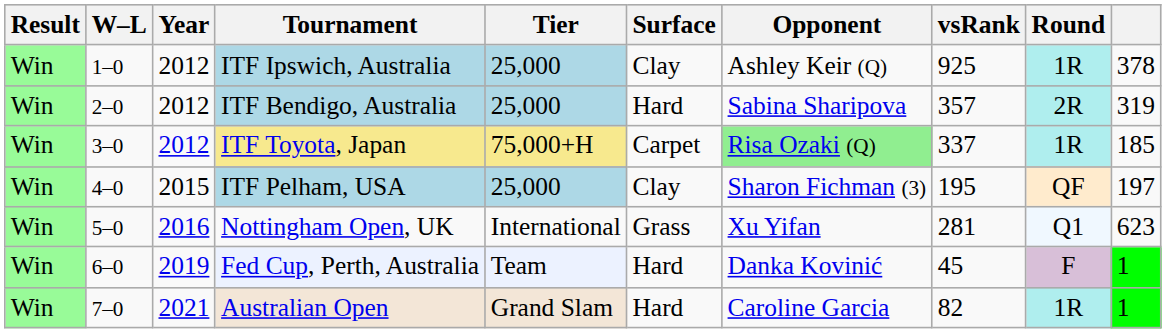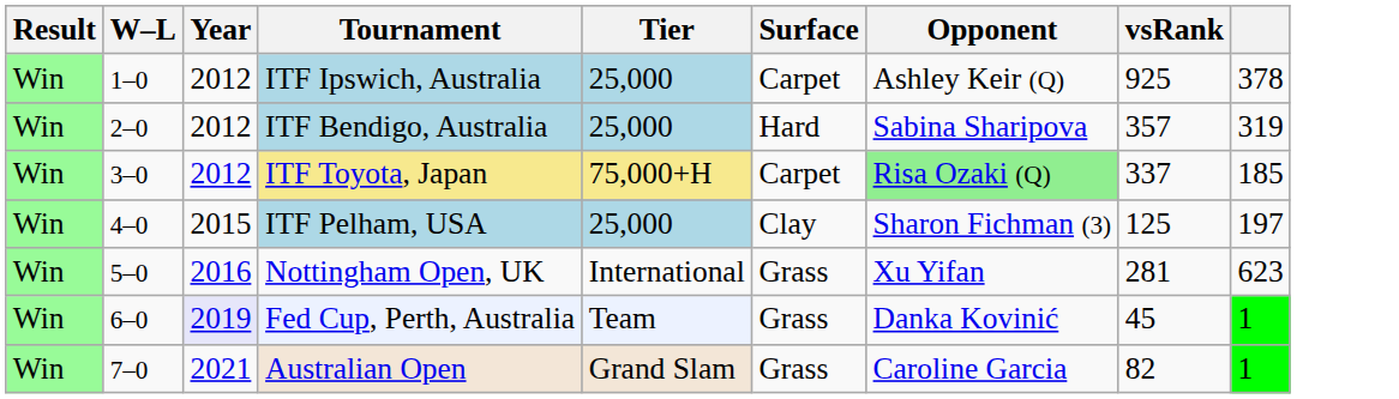 <table class="sortable wikitable">
 <tr>
 <th>Result</th>
 <th class="unsortable">W–L</th>
 <th>Year</th>
 <th>Tournament</th>
 <th>Tier</th>
 <th>Surface</th>
 <th>Opponent</th>
 <th>vsRank</th>
-<th>Round</th>
 <th></th>
 </tr>
 <tr>
 <td bgcolor=#98FB98>Win</td>
 <td><small>1–0</small></td>
 <td>2012</td>
 <td bgcolor=lightblue>ITF Ipswich, Australia</td>
 <td bgcolor=lightblue>25,000</td>
-<td>Clay</td>
+<td>Carpet</td>
 <td> Ashley Keir <small>(Q)</small></td>
 <td>925</td>
-<td align="center" bgcolor="#afeeee">1R</td>
 <td>378</td>
 </tr>
 <tr>
 <td bgcolor=#98FB98>Win</td>
 <td><small>2–0</small></td>
 <td>2012</td>
 <td bgcolor=lightblue>ITF Bendigo, Australia</td>
 <td bgcolor=lightblue>25,000</td>
 <td>Hard</td>
 <td> <a href='#'>Sabina Sharipova</a></td>
 <td>357</td>
-<td align="center" bgcolor="#afeeee">2R</td>
 <td>319</td>
 </tr>
 <tr>
 <td bgcolor=#98FB98>Win</td>
 <td><small>3–0</small></td>
 <td><a href='#'>2012</a></td>
 <td bgcolor=#f7e98e><a href='#'>ITF Toyota</a>, Japan</td>
 <td bgcolor=#f7e98e>75,000+H</td>
 <td>Carpet</td>
 <td style="background: lightgreen;"> <a href='#'>Risa Ozaki</a> <small>(Q)</small></td>
 <td>337</td>
-<td align="center" bgcolor="#afeeee">1R</td>
 <td>185</td>
 </tr>
 <tr>
 <td bgcolor=#98FB98>Win</td>
 <td><small>4–0</small></td>
 <td>2015</td>
 <td bgcolor=lightblue>ITF Pelham, USA</td>
 <td bgcolor=lightblue>25,000</td>
 <td>Clay</td>
 <td> <a href='#'>Sharon Fichman</a> <small>(3)</small></td>
-<td>195</td>
-<td align="center" bgcolor="#ffebcd">QF</td>
+<td>125</td>
 <td>197</td>
 </tr>
 <tr>
 <td bgcolor=#98FB98>Win</td>
 <td><small>5–0</small></td>
 <td><a href='#'>2016</a></td>
 <td><a href='#'>Nottingham Open</a>, UK</td>
 <td>International</td>
 <td>Grass</td>
 <td> <a href='#'>Xu Yifan</a></td>
 <td>281</td>
-<td align="center" bgcolor="#f0f8ff">Q1</td>
 <td>623</td>
 </tr>
 <tr>
 <td bgcolor=#98FB98>Win</td>
 <td><small>6–0</small></td>
-<td><a href='#'>2019</a></td>
+<td style="background: lavender;"><a href='#'>2019</a></td>
 <td bgcolor=#ecf2ff><a href='#'>Fed Cup</a>, Perth, Australia</td>
 <td bgcolor=#ecf2ff>Team</td>
-<td>Hard</td>
+<td>Grass</td>
 <td> <a href='#'>Danka Kovinić</a></td>
 <td>45</td>
-<td align="center" bgcolor="thistle">F</td>
 <td bgcolor=lime>1</td>
 </tr>
 <tr>
 <td bgcolor=#98FB98>Win</td>
 <td><small>7–0</small></td>
 <td><a href='#'>2021</a></td>
 <td bgcolor=#f3e6d7><a href='#'>Australian Open</a></td>
 <td bgcolor=#f3e6d7>Grand Slam</td>
-<td>Hard</td>
+<td>Grass</td>
 <td> <a href='#'>Caroline Garcia</a></td>
 <td>82</td>
-<td align="center" bgcolor="#afeeee">1R</td>
 <td bgcolor=lime>1</td>
 </tr>
 </table>
